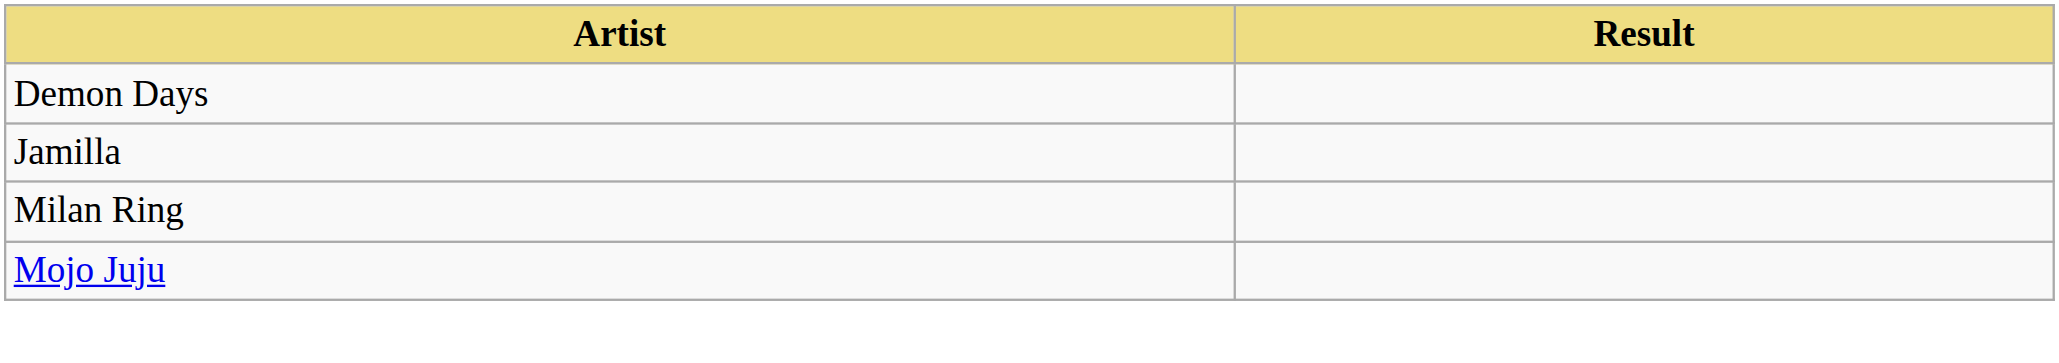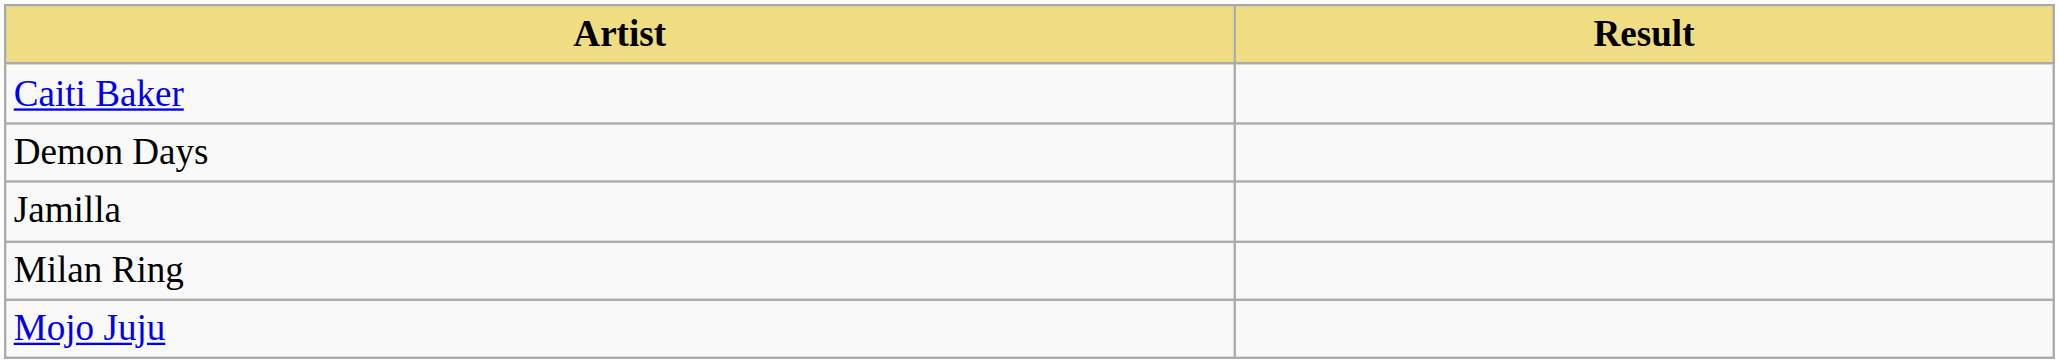 <table class="wikitable" width=100%>
 <tr>
 <th style="width:15%;background:#EEDD82;">Artist</th>
 <th style="width:10%;background:#EEDD82;">Result</th>
+</tr>
+<tr>
+<td><a href='#'>Caiti Baker</a></td>
+<td></td>
 </tr>
 <tr>
 <td>Demon Days</td>
 <td></td>
 </tr>
 <tr>
 <td>Jamilla</td>
 <td></td>
 </tr>
 <tr>
 <td>Milan Ring</td>
 <td></td>
 </tr>
 <tr>
 <td><a href='#'>Mojo Juju</a></td>
 <td></td>
 </tr>
 </table>
